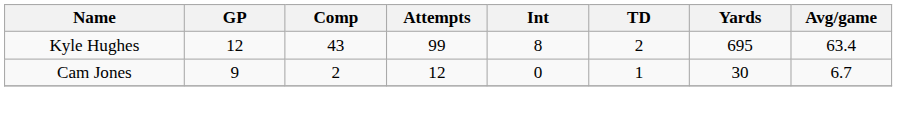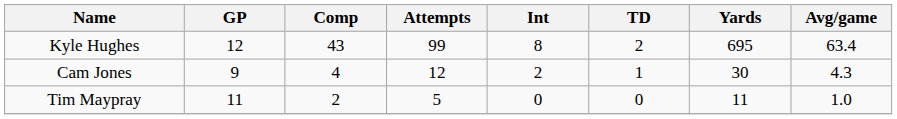 <table class="wikitable sortable">
 <tr>
 <th bgcolor="#DDDDFF" width="16%">Name</th>
 <th bgcolor="#DDDDFF" width="9%">GP</th>
 <th bgcolor="#DDDDFF" width="9%">Comp</th>
 <th bgcolor="#DDDDFF" width="9%">Attempts</th>
 <th bgcolor="#DDDDFF" width="9%">Int</th>
 <th bgcolor="#DDDDFF" width="9%">TD</th>
 <th bgcolor="#DDDDFF" width="9%">Yards</th>
 <th bgcolor="#DDDDFF" width="9%">Avg/game</th>
 </tr>
 <tr align="center">
 <td>Kyle Hughes</td>
 <td>12</td>
 <td>43</td>
 <td>99</td>
 <td>8</td>
 <td>2</td>
 <td>695</td>
 <td>63.4</td>
 </tr>
 <tr align="center">
 <td>Cam Jones</td>
 <td>9</td>
+<td>4</td>
+<td>12</td>
 <td>2</td>
-<td>12</td>
-<td>0</td>
 <td>1</td>
 <td>30</td>
-<td>6.7</td>
+<td>4.3</td>
+</tr>
+<tr align="center">
+<td>Tim Maypray</td>
+<td>11</td>
+<td>2</td>
+<td>5</td>
+<td>0</td>
+<td>0</td>
+<td>11</td>
+<td>1.0</td>
 </tr>
 <tr align="center">
 </tr>
 </table>
